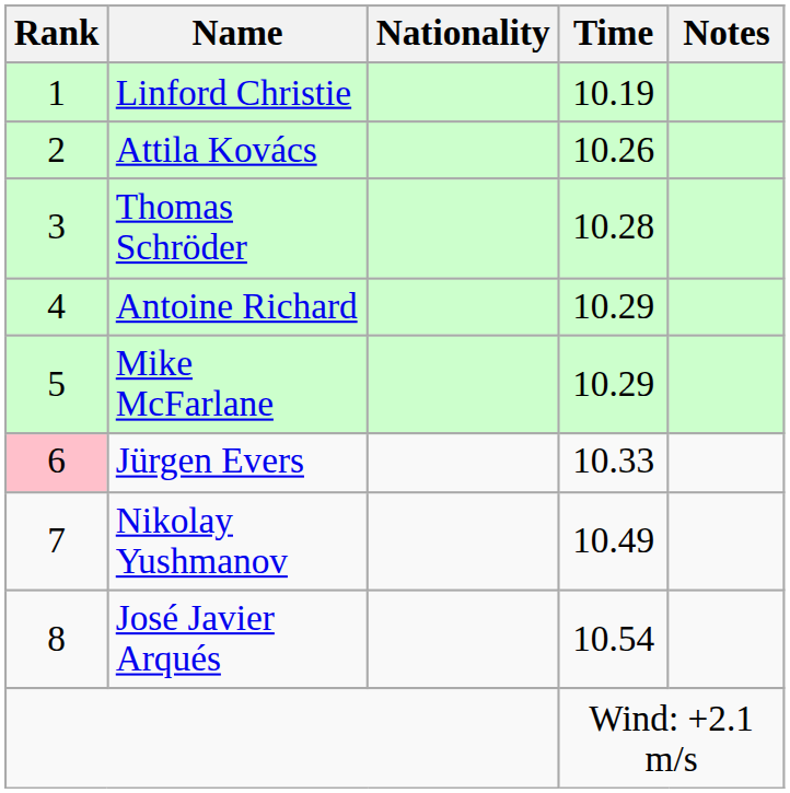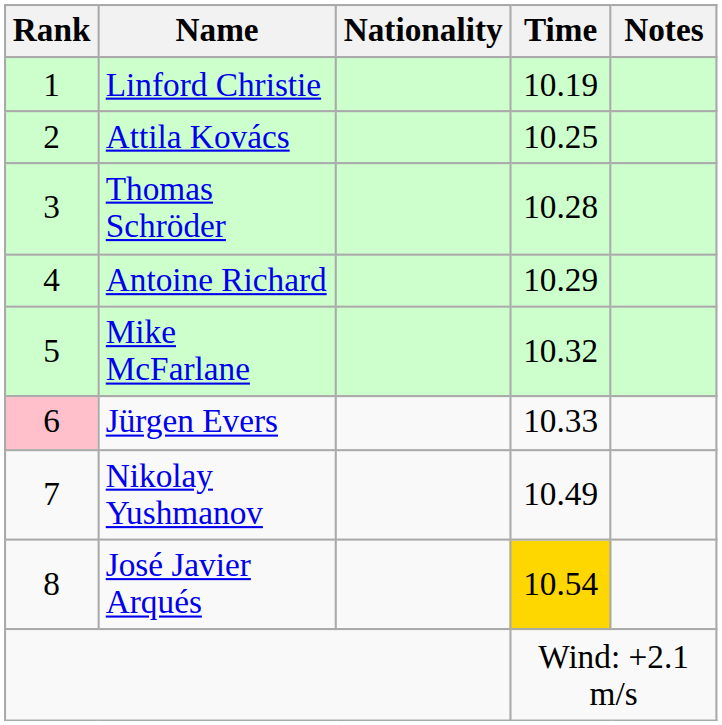 <table class="wikitable sortable" style="text-align:center;width: 55%">
 <tr>
 <th>Rank</th>
 <th>Name</th>
 <th>Nationality</th>
 <th>Time</th>
 <th>Notes</th>
 </tr>
 <tr bgcolor="ccffcc">
 <td>1</td>
 <td align="left"><a href='#'>Linford Christie</a></td>
 <td align="left"></td>
 <td>10.19</td>
 <td></td>
 </tr>
 <tr bgcolor="ccffcc">
 <td>2</td>
 <td align="left"><a href='#'>Attila Kovács</a></td>
 <td align="left"></td>
-<td>10.26</td>
+<td>10.25</td>
 <td></td>
 </tr>
 <tr bgcolor="ccffcc">
 <td>3</td>
 <td align="left"><a href='#'>Thomas Schröder</a></td>
 <td align="left"></td>
 <td>10.28</td>
 <td></td>
 </tr>
 <tr bgcolor="ccffcc">
 <td>4</td>
 <td align="left"><a href='#'>Antoine Richard</a></td>
 <td align="left"></td>
 <td>10.29</td>
 <td></td>
 </tr>
 <tr bgcolor="ccffcc">
 <td>5</td>
 <td align="left"><a href='#'>Mike McFarlane</a></td>
 <td align="left"></td>
-<td>10.29</td>
+<td>10.32</td>
 <td></td>
 </tr>
 <tr>
 <td style="background: pink;">6</td>
 <td align="left"><a href='#'>Jürgen Evers</a></td>
 <td align="left"></td>
 <td>10.33</td>
 <td></td>
 </tr>
 <tr>
 <td>7</td>
 <td align="left"><a href='#'>Nikolay Yushmanov</a></td>
 <td align="left"></td>
 <td>10.49</td>
 <td></td>
 </tr>
 <tr>
 <td>8</td>
 <td align="left"><a href='#'>José Javier Arqués</a></td>
 <td align="left"></td>
-<td>10.54</td>
+<td style="background: gold;">10.54</td>
 <td></td>
 </tr>
 <tr>
 <td colspan="3"></td>
 <td colspan="2">Wind: +2.1 m/s</td>
 </tr>
 </table>
